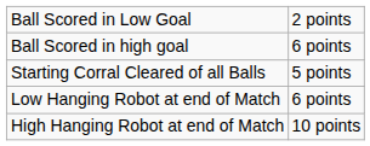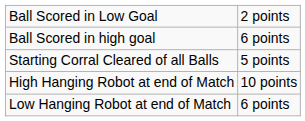 <table class="wikitable" style="float:right">
 <tr>
 <td>Ball Scored in Low Goal</td>
 <td>2 points</td>
 </tr>
 <tr>
 <td>Ball Scored in high goal</td>
 <td>6 points</td>
 </tr>
 <tr>
 <td>Starting Corral Cleared of all Balls</td>
 <td>5 points</td>
 </tr>
 <tr>
+<td>High Hanging Robot at end of Match</td>
+<td>10 points</td>
+</tr>
+<tr>
 <td>Low Hanging Robot at end of Match</td>
 <td>6 points</td>
 </tr>
-<tr>
-<td>High Hanging Robot at end of Match</td>
-<td>10 points</td>
-</tr>
 </table>
